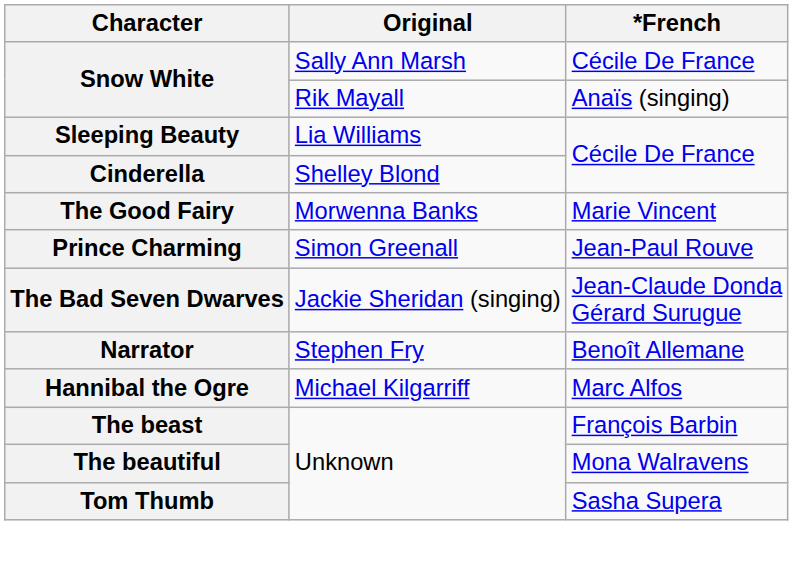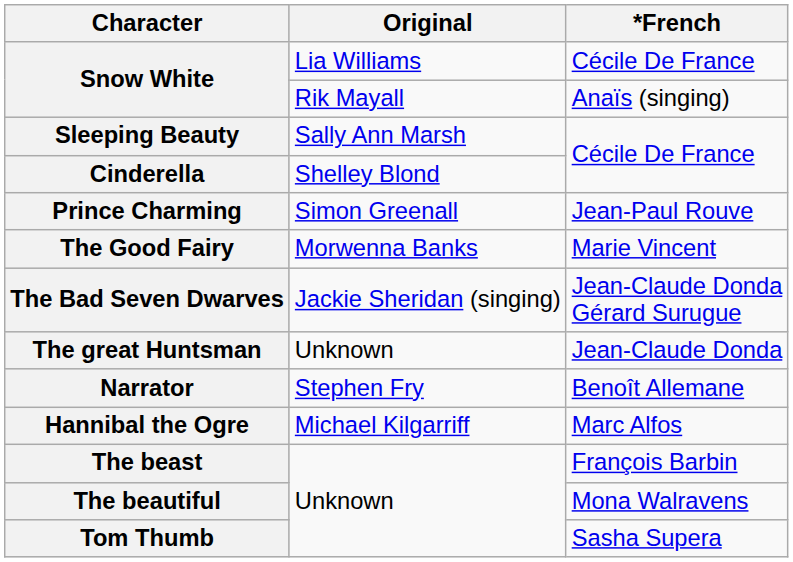 <table class="wikitable">
 <tr>
 <th>Character</th>
 <th>Original</th>
 <th>*French</th>
 </tr>
 <tr>
 <th rowspan="2">Snow White</th>
-<td><a href='#'>Sally Ann Marsh</a></td>
+<td><a href='#'>Lia Williams</a></td>
 <td><a href='#'>Cécile De France</a></td>
 </tr>
 <tr>
 <td><a href='#'>Rik Mayall</a></td>
 <td><a href='#'>Anaïs</a> (singing)</td>
 </tr>
 <tr>
 <th>Sleeping Beauty</th>
-<td><a href='#'>Lia Williams</a></td>
+<td><a href='#'>Sally Ann Marsh</a></td>
 <td rowspan="2"><a href='#'>Cécile De France</a></td>
 </tr>
 <tr>
 <th>Cinderella</th>
 <td><a href='#'>Shelley Blond</a></td>
 </tr>
 <tr>
+<th>Prince Charming</th>
+<td><a href='#'>Simon Greenall</a></td>
+<td><a href='#'>Jean-Paul Rouve</a></td>
+</tr>
+<tr>
 <th>The Good Fairy</th>
 <td><a href='#'>Morwenna Banks</a></td>
 <td><a href='#'>Marie Vincent</a></td>
 </tr>
 <tr>
-<th>Prince Charming</th>
-<td><a href='#'>Simon Greenall</a></td>
-<td><a href='#'>Jean-Paul Rouve</a></td>
-</tr>
-<tr>
 <th>The Bad Seven Dwarves</th>
 <td><a href='#'>Jackie Sheridan</a> (singing)</td>
 <td><a href='#'>Jean-Claude Donda</a><br><a href='#'>Gérard Surugue</a></td>
+</tr>
+<tr>
+<th>The great Huntsman</th>
+<td>Unknown</td>
+<td><a href='#'>Jean-Claude Donda</a></td>
 </tr>
 <tr>
 <th>Narrator</th>
 <td><a href='#'>Stephen Fry</a></td>
 <td><a href='#'>Benoît Allemane</a></td>
 </tr>
 <tr>
 <th>Hannibal the Ogre</th>
 <td><a href='#'>Michael Kilgarriff</a></td>
 <td><a href='#'>Marc Alfos</a></td>
 </tr>
 <tr>
 <th>The beast</th>
 <td rowspan="3">Unknown</td>
 <td><a href='#'>François Barbin</a></td>
 </tr>
 <tr>
 <th>The beautiful</th>
 <td><a href='#'>Mona Walravens</a></td>
 </tr>
 <tr>
 <th>Tom Thumb</th>
 <td><a href='#'>Sasha Supera</a></td>
 </tr>
 </table>
